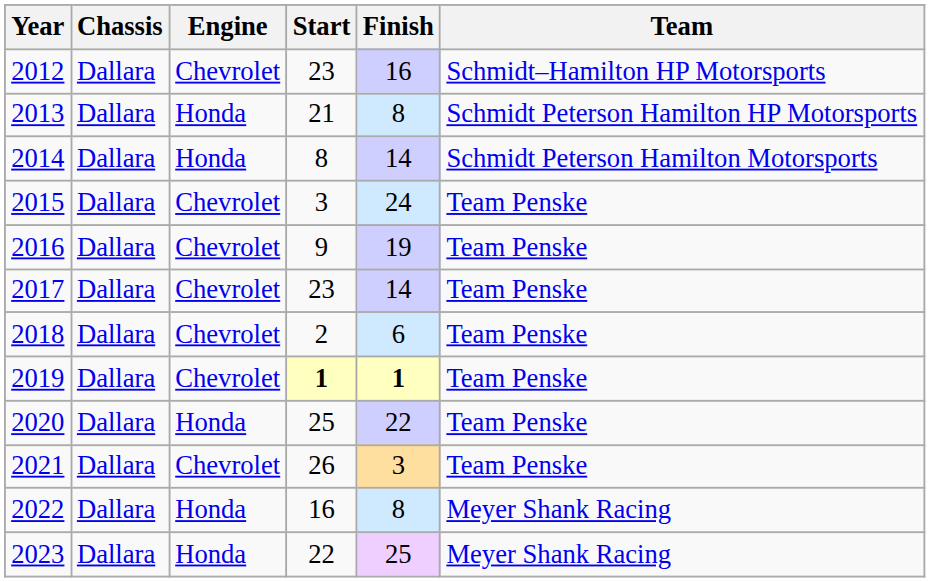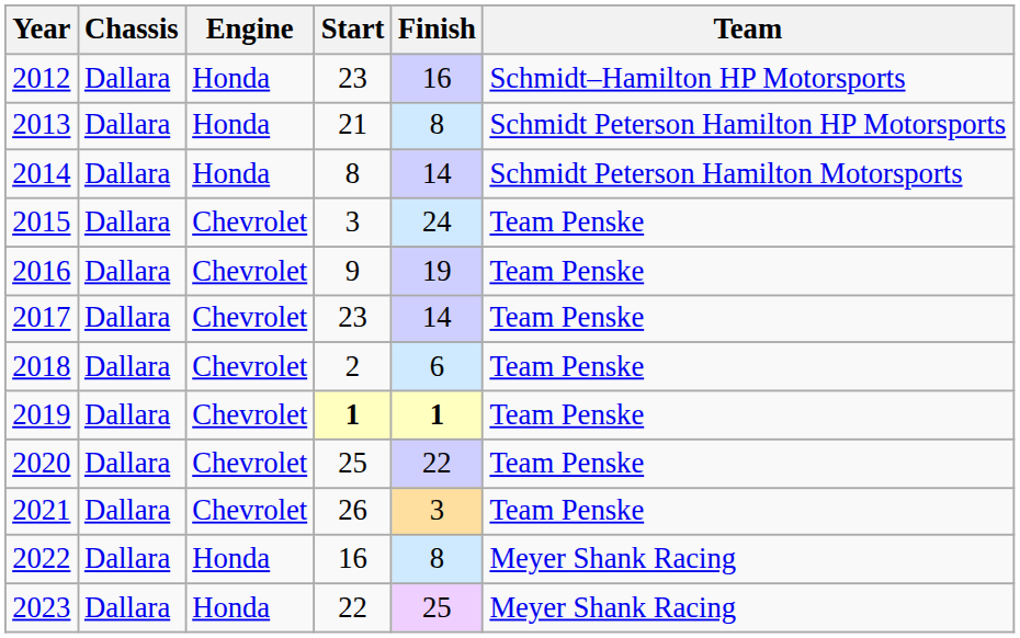 <table class="wikitable" style="font-size: 90%;">
 <tr>
 <th>Year</th>
 <th>Chassis</th>
 <th>Engine</th>
 <th>Start</th>
 <th>Finish</th>
 <th>Team</th>
 </tr>
 <tr>
 <td><a href='#'>2012</a></td>
 <td><a href='#'>Dallara</a></td>
-<td><a href='#'>Chevrolet</a></td>
+<td><a href='#'>Honda</a></td>
 <td align=center>23</td>
 <td align=center style="background:#CFCFFF;">16</td>
 <td><a href='#'>Schmidt–Hamilton HP Motorsports</a></td>
 </tr>
 <tr>
 <td><a href='#'>2013</a></td>
 <td><a href='#'>Dallara</a></td>
 <td><a href='#'>Honda</a></td>
 <td align=center>21</td>
 <td align=center style="background:#CFEAFF;">8</td>
 <td nowrap><a href='#'>Schmidt Peterson Hamilton HP Motorsports</a></td>
 </tr>
 <tr>
 <td><a href='#'>2014</a></td>
 <td><a href='#'>Dallara</a></td>
 <td><a href='#'>Honda</a></td>
 <td align=center>8</td>
 <td align=center style="background:#CFCFFF;">14</td>
 <td><a href='#'>Schmidt Peterson Hamilton Motorsports</a></td>
 </tr>
 <tr>
 <td><a href='#'>2015</a></td>
 <td><a href='#'>Dallara</a></td>
 <td><a href='#'>Chevrolet</a></td>
 <td align=center>3</td>
 <td align=center style="background:#CFEAFF;">24</td>
 <td><a href='#'>Team Penske</a></td>
 </tr>
 <tr>
 <td><a href='#'>2016</a></td>
 <td><a href='#'>Dallara</a></td>
 <td><a href='#'>Chevrolet</a></td>
 <td align=center>9</td>
 <td align=center style="background:#CFCFFF;">19</td>
 <td><a href='#'>Team Penske</a></td>
 </tr>
 <tr>
 <td><a href='#'>2017</a></td>
 <td><a href='#'>Dallara</a></td>
 <td><a href='#'>Chevrolet</a></td>
 <td align=center>23</td>
 <td align=center style="background:#CFCFFF;">14</td>
 <td><a href='#'>Team Penske</a></td>
 </tr>
 <tr>
 <td><a href='#'>2018</a></td>
 <td><a href='#'>Dallara</a></td>
 <td><a href='#'>Chevrolet</a></td>
 <td align=center>2</td>
 <td align=center style="background:#CFEAFF;">6</td>
 <td><a href='#'>Team Penske</a></td>
 </tr>
 <tr>
 <td><a href='#'>2019</a></td>
 <td><a href='#'>Dallara</a></td>
 <td><a href='#'>Chevrolet</a></td>
 <td align=center style="background:#ffffbf;"><strong>1</strong></td>
 <td align=center style="background:#ffffbf;"><strong>1</strong></td>
 <td><a href='#'>Team Penske</a></td>
 </tr>
 <tr>
 <td><a href='#'>2020</a></td>
 <td><a href='#'>Dallara</a></td>
-<td><a href='#'>Honda</a></td>
+<td><a href='#'>Chevrolet</a></td>
 <td align=center>25</td>
 <td align=center style="background:#CFCFFF;">22</td>
 <td><a href='#'>Team Penske</a></td>
 </tr>
 <tr>
 <td><a href='#'>2021</a></td>
 <td><a href='#'>Dallara</a></td>
 <td><a href='#'>Chevrolet</a></td>
 <td align=center>26</td>
 <td align=center style="background:#FFDF9F;">3</td>
 <td><a href='#'>Team Penske</a></td>
 </tr>
 <tr>
 <td><a href='#'>2022</a></td>
 <td><a href='#'>Dallara</a></td>
 <td><a href='#'>Honda</a></td>
 <td align=center>16</td>
 <td align=center style="background:#CFEAFF;">8</td>
 <td><a href='#'>Meyer Shank Racing</a></td>
 </tr>
 <tr>
 <td><a href='#'>2023</a></td>
 <td><a href='#'>Dallara</a></td>
 <td><a href='#'>Honda</a></td>
 <td align=center>22</td>
 <td align=center style="background:#efcfff">25</td>
 <td><a href='#'>Meyer Shank Racing</a></td>
 </tr>
 </table>
